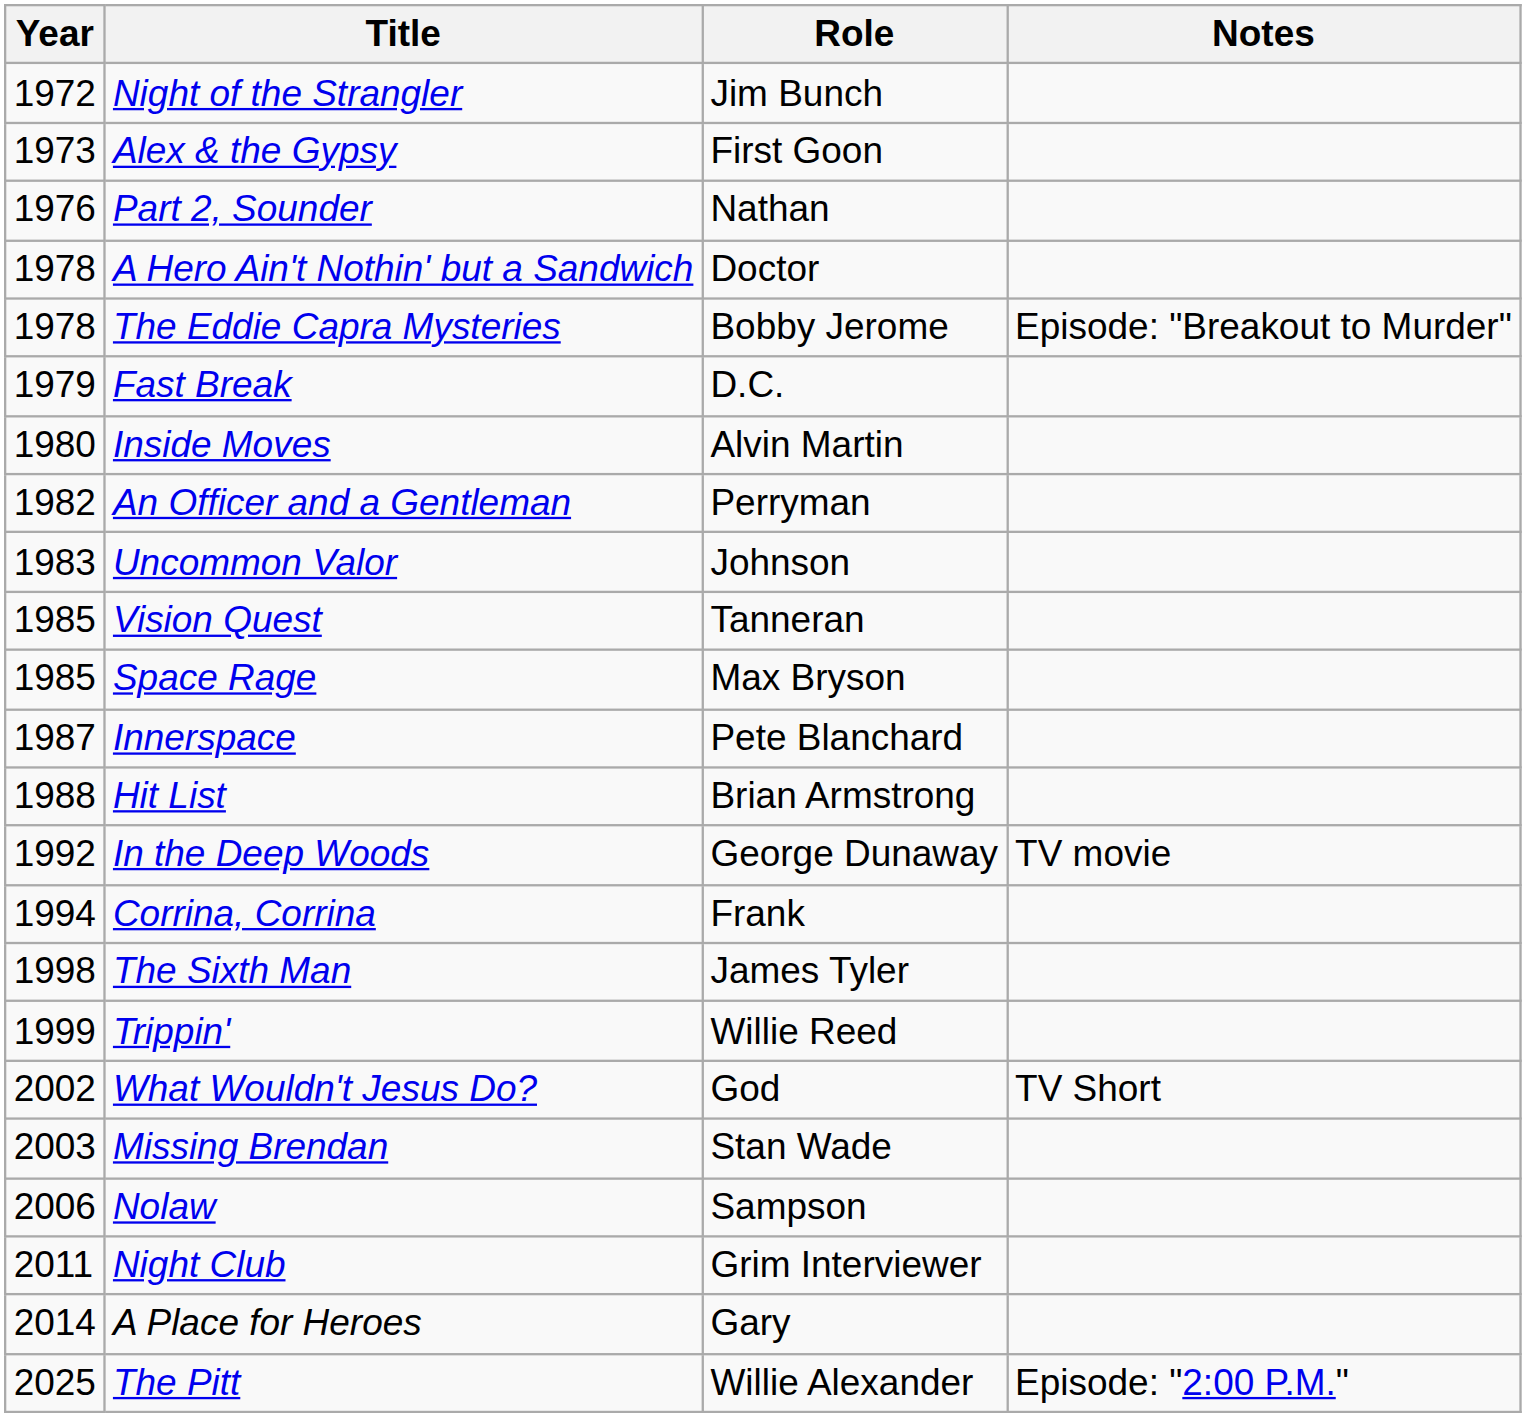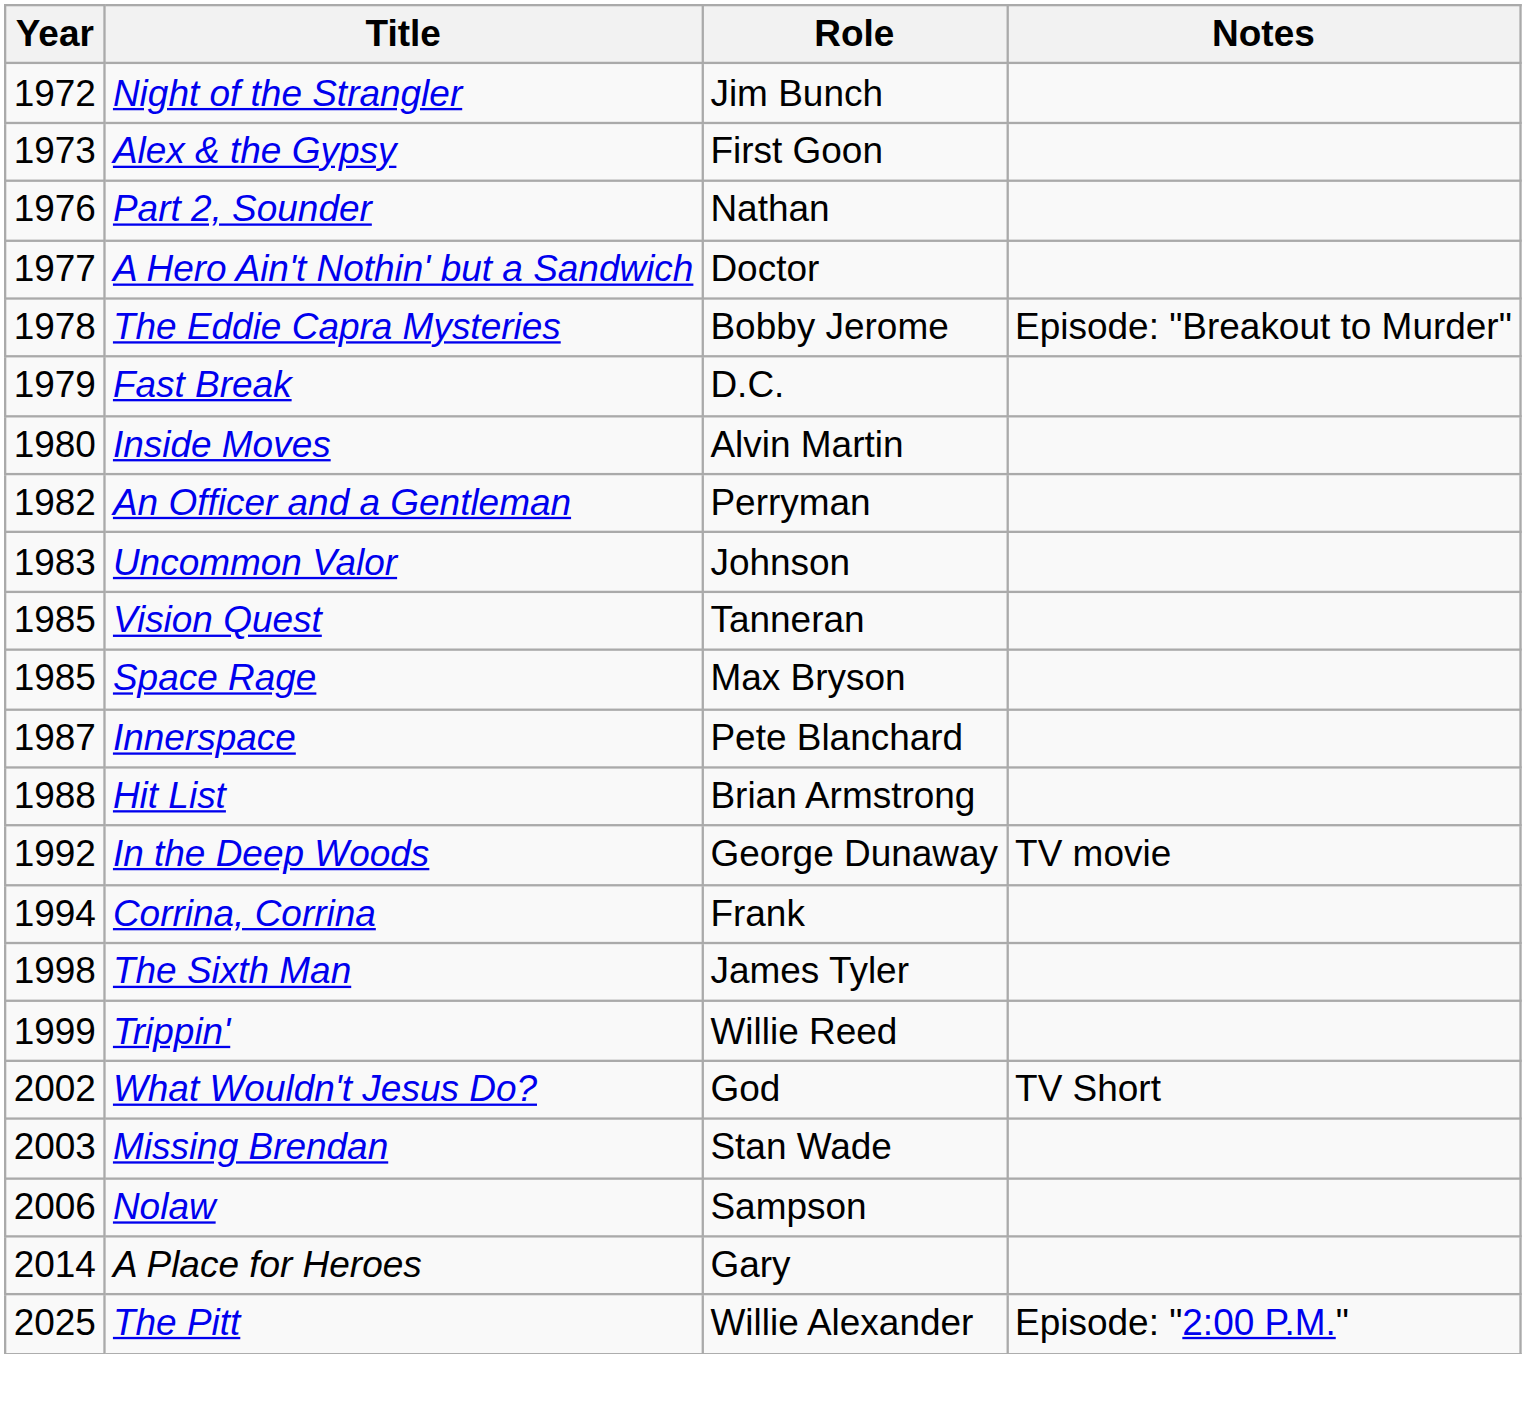 <table class="wikitable">
 <tr>
 <th>Year</th>
 <th>Title</th>
 <th>Role</th>
 <th>Notes</th>
 </tr>
 <tr>
 <td>1972</td>
 <td><em><a href='#'>Night of the Strangler</a></em></td>
 <td>Jim Bunch</td>
 <td></td>
 </tr>
 <tr>
 <td>1973</td>
 <td><em><a href='#'>Alex & the Gypsy</a></em></td>
 <td>First Goon</td>
 <td></td>
 </tr>
 <tr>
 <td>1976</td>
 <td><em><a href='#'>Part 2, Sounder</a></em></td>
 <td>Nathan</td>
 <td></td>
 </tr>
 <tr>
-<td>1978</td>
+<td>1977</td>
 <td><em><a href='#'>A Hero Ain't Nothin' but a Sandwich</a></em></td>
 <td>Doctor</td>
 <td></td>
 </tr>
 <tr>
 <td>1978</td>
 <td><em><a href='#'>The Eddie Capra Mysteries</a></em></td>
 <td>Bobby Jerome</td>
 <td>Episode: "Breakout to Murder"</td>
 </tr>
 <tr>
 <td>1979</td>
 <td><em><a href='#'>Fast Break</a></em></td>
 <td>D.C.</td>
 <td></td>
 </tr>
 <tr>
 <td>1980</td>
 <td><em><a href='#'>Inside Moves</a></em></td>
 <td>Alvin Martin</td>
 <td></td>
 </tr>
 <tr>
 <td>1982</td>
 <td><em><a href='#'>An Officer and a Gentleman</a></em></td>
 <td>Perryman</td>
 <td></td>
 </tr>
 <tr>
 <td>1983</td>
 <td><em><a href='#'>Uncommon Valor</a></em></td>
 <td>Johnson</td>
 <td></td>
 </tr>
 <tr>
 <td>1985</td>
 <td><em><a href='#'>Vision Quest</a></em></td>
 <td>Tanneran</td>
 <td></td>
 </tr>
 <tr>
 <td>1985</td>
 <td><em><a href='#'>Space Rage</a></em></td>
 <td>Max Bryson</td>
 <td></td>
 </tr>
 <tr>
 <td>1987</td>
 <td><em><a href='#'>Innerspace</a></em></td>
 <td>Pete Blanchard</td>
 <td></td>
 </tr>
 <tr>
 <td>1988</td>
 <td><em><a href='#'>Hit List</a></em></td>
 <td>Brian Armstrong</td>
 <td></td>
 </tr>
 <tr>
 <td>1992</td>
 <td><em><a href='#'>In the Deep Woods</a></em></td>
 <td>George Dunaway</td>
 <td>TV movie</td>
 </tr>
 <tr>
 <td>1994</td>
 <td><em><a href='#'>Corrina, Corrina</a></em></td>
 <td>Frank</td>
 <td></td>
 </tr>
 <tr>
 <td>1998</td>
 <td><em><a href='#'>The Sixth Man</a></em></td>
 <td>James Tyler</td>
 <td></td>
 </tr>
 <tr>
 <td>1999</td>
 <td><em><a href='#'>Trippin'</a></em></td>
 <td>Willie Reed</td>
 <td></td>
 </tr>
 <tr>
 <td>2002</td>
 <td><em><a href='#'>What Wouldn't Jesus Do?</a></em></td>
 <td>God</td>
 <td>TV Short</td>
 </tr>
 <tr>
 <td>2003</td>
 <td><em><a href='#'>Missing Brendan</a></em></td>
 <td>Stan Wade</td>
 <td></td>
 </tr>
 <tr>
 <td>2006</td>
 <td><em><a href='#'>Nolaw</a></em></td>
 <td>Sampson</td>
 <td></td>
 </tr>
 <tr>
-<td>2011</td>
-<td><em><a href='#'>Night Club</a></em></td>
-<td>Grim Interviewer</td>
-<td></td>
-</tr>
-<tr>
 <td>2014</td>
 <td><em>A Place for Heroes</em></td>
 <td>Gary</td>
 <td></td>
 </tr>
 <tr>
 <td>2025</td>
 <td><em><a href='#'>The Pitt</a></em></td>
 <td>Willie Alexander</td>
 <td>Episode: "<a href='#'>2:00 P.M.</a>"</td>
 </tr>
 </table>
